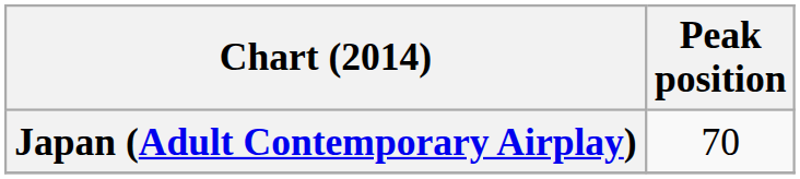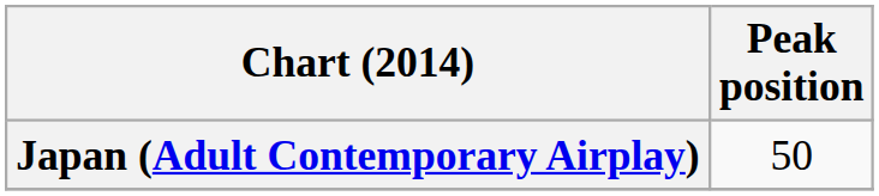 <table class="wikitable plainrowheaders" style="text-align:center">
 <tr>
 <th scope="col">Chart (2014)</th>
 <th scope="col">Peak<br>position</th>
 </tr>
 <tr>
 <th scope="row">Japan (<a href='#'>Adult Contemporary Airplay</a>)</th>
-<td>70</td>
+<td>50</td>
 </tr>
 <tr>
 </tr>
 </table>
